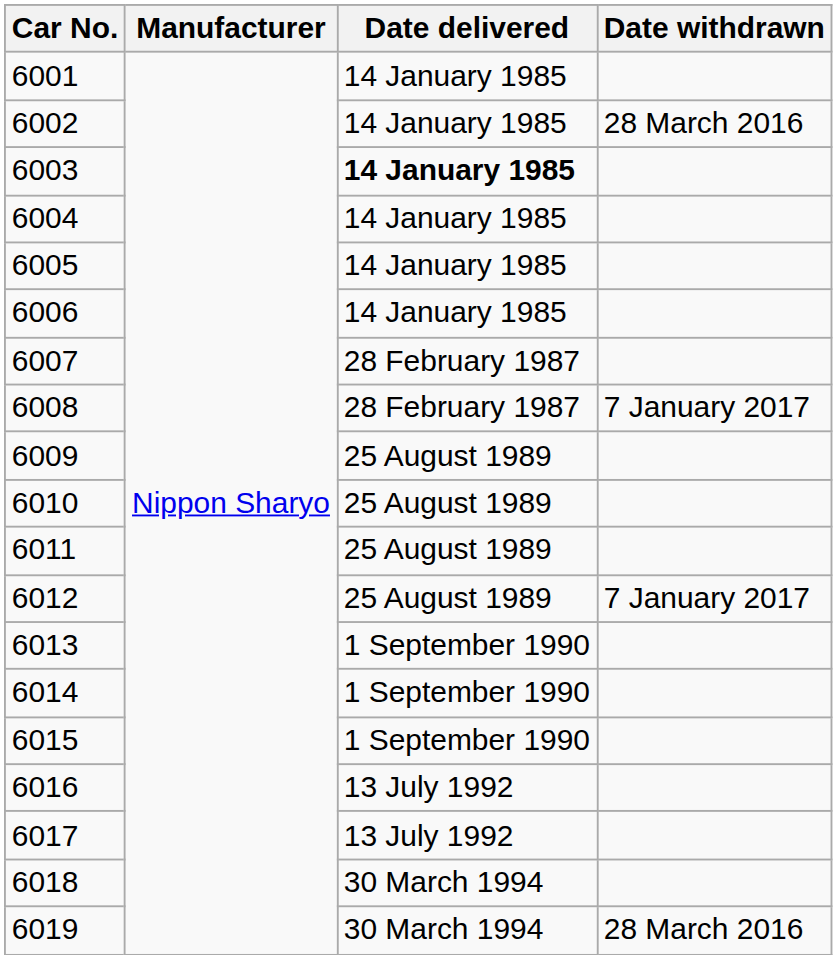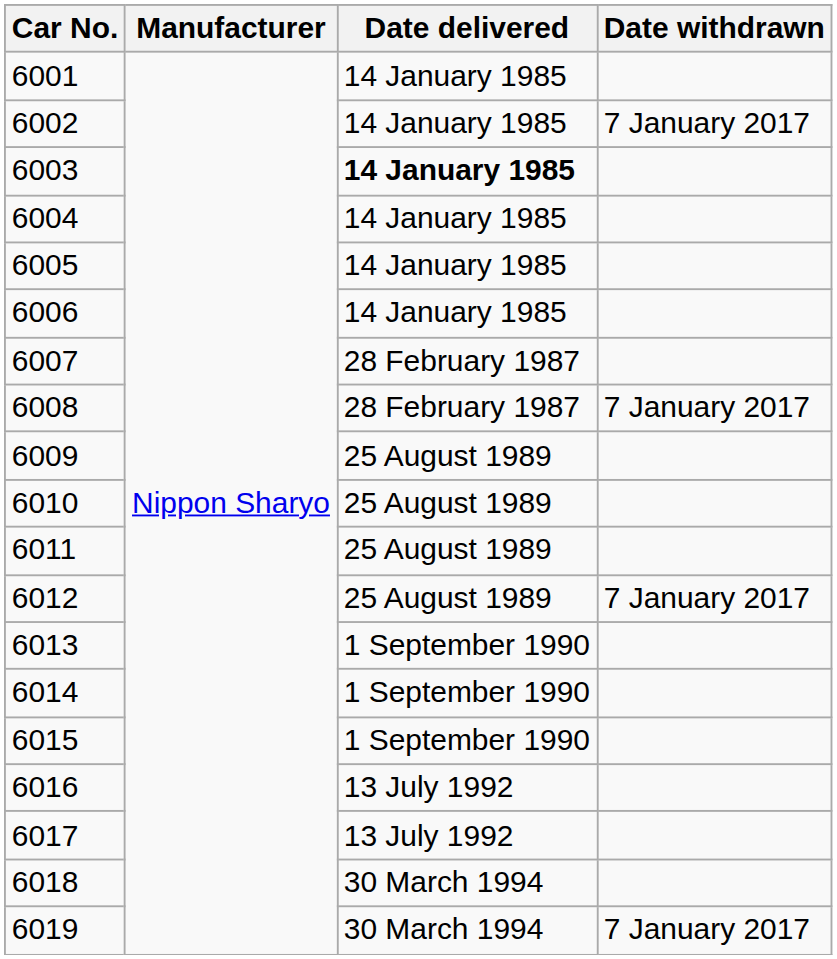 <table class="wikitable">
 <tr>
 <th>Car No.</th>
 <th>Manufacturer</th>
 <th>Date delivered</th>
 <th>Date withdrawn</th>
 </tr>
 <tr>
 <td>6001</td>
 <td rowspan=19><a href='#'>Nippon Sharyo</a></td>
 <td>14 January 1985</td>
 <td> </td>
 </tr>
 <tr>
 <td>6002</td>
 <td>14 January 1985</td>
-<td>28 March 2016</td>
+<td>7 January 2017</td>
 </tr>
 <tr>
 <td>6003</td>
 <td><strong>14 January 1985</strong></td>
 <td> </td>
 </tr>
 <tr>
 <td>6004</td>
 <td>14 January 1985</td>
 <td> </td>
 </tr>
 <tr>
 <td>6005</td>
 <td>14 January 1985</td>
 <td> </td>
 </tr>
 <tr>
 <td>6006</td>
 <td>14 January 1985</td>
 <td> </td>
 </tr>
 <tr>
 <td>6007</td>
 <td>28 February 1987</td>
 <td> </td>
 </tr>
 <tr>
 <td>6008</td>
 <td>28 February 1987</td>
 <td>7 January 2017</td>
 </tr>
 <tr>
 <td>6009</td>
 <td>25 August 1989</td>
 <td> </td>
 </tr>
 <tr>
 <td>6010</td>
 <td>25 August 1989</td>
 <td> </td>
 </tr>
 <tr>
 <td>6011</td>
 <td>25 August 1989</td>
 <td> </td>
 </tr>
 <tr>
 <td>6012</td>
 <td>25 August 1989</td>
 <td>7 January 2017</td>
 </tr>
 <tr>
 <td>6013</td>
 <td>1 September 1990</td>
 <td> </td>
 </tr>
 <tr>
 <td>6014</td>
 <td>1 September 1990</td>
 <td> </td>
 </tr>
 <tr>
 <td>6015</td>
 <td>1 September 1990</td>
 <td> </td>
 </tr>
 <tr>
 <td>6016</td>
 <td>13 July 1992</td>
 <td> </td>
 </tr>
 <tr>
 <td>6017</td>
 <td>13 July 1992</td>
 <td> </td>
 </tr>
 <tr>
 <td>6018</td>
 <td>30 March 1994</td>
 <td> </td>
 </tr>
 <tr>
 <td>6019</td>
 <td>30 March 1994</td>
-<td>28 March 2016</td>
+<td>7 January 2017</td>
 </tr>
 </table>
